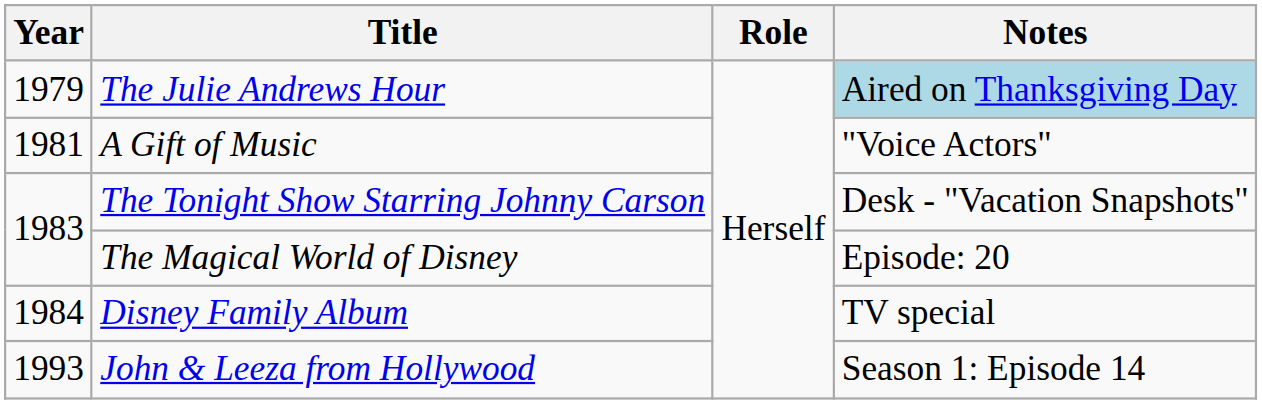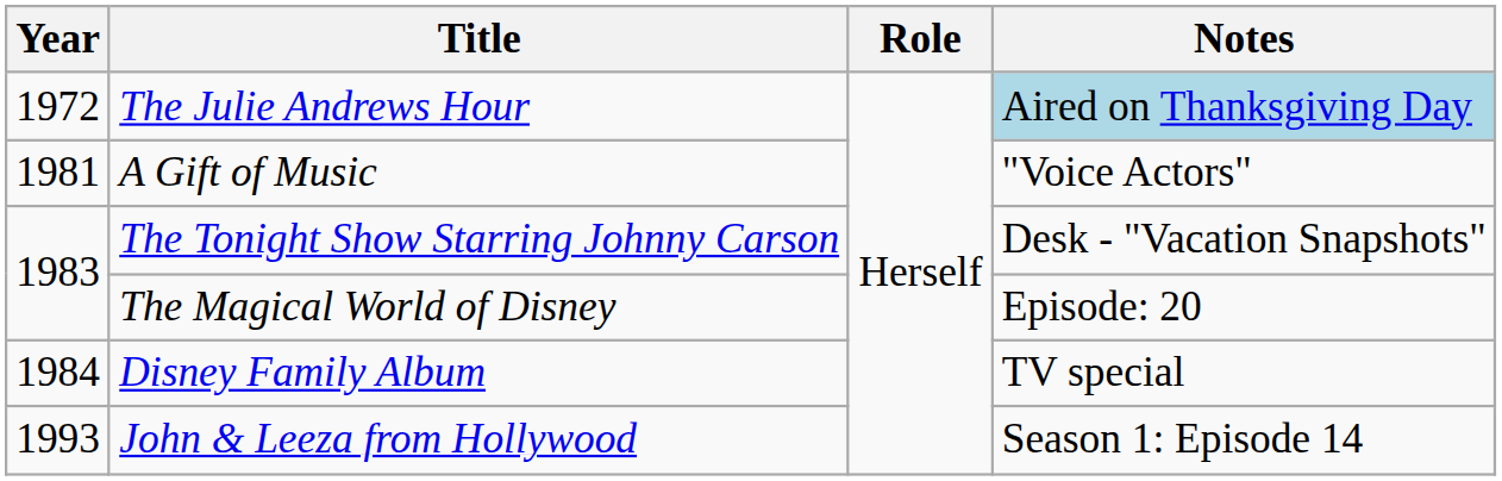 <table class="wikitable">
 <tr>
 <th>Year</th>
 <th>Title</th>
 <th>Role</th>
 <th>Notes</th>
 </tr>
 <tr>
-<td>1979</td>
+<td>1972</td>
 <td><em><a href='#'>The Julie Andrews Hour</a></em></td>
 <td rowspan="6">Herself</td>
 <td style="background: lightblue;">Aired on <a href='#'>Thanksgiving Day</a></td>
 </tr>
 <tr>
 <td>1981</td>
 <td><em>A Gift of Music</em></td>
 <td>"Voice Actors"</td>
 </tr>
 <tr>
 <td rowspan="2">1983</td>
 <td><em><a href='#'>The Tonight Show Starring Johnny Carson</a></em></td>
 <td>Desk - "Vacation Snapshots"</td>
 </tr>
 <tr>
 <td><em>The Magical World of Disney</em></td>
 <td>Episode: 20</td>
 </tr>
 <tr>
 <td>1984</td>
 <td><em><a href='#'>Disney Family Album</a></em></td>
 <td>TV special</td>
 </tr>
 <tr>
 <td>1993</td>
 <td><em><a href='#'>John & Leeza from Hollywood</a></em></td>
 <td>Season 1: Episode 14</td>
 </tr>
 </table>
